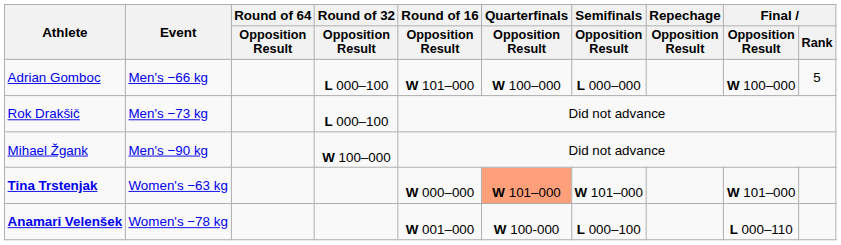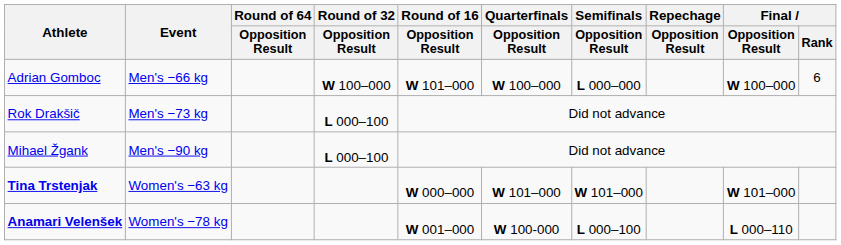 <table class="wikitable" style="font-size:90%">
 <tr>
 <th rowspan=2>Athlete</th>
 <th rowspan=2>Event</th>
 <th>Round of 64</th>
 <th>Round of 32</th>
 <th>Round of 16</th>
 <th>Quarterfinals</th>
 <th>Semifinals</th>
 <th>Repechage</th>
 <th colspan=2>Final / </th>
 </tr>
 <tr style="font-size:95%">
 <th>Opposition<br>Result</th>
 <th>Opposition<br>Result</th>
 <th>Opposition<br>Result</th>
 <th>Opposition<br>Result</th>
 <th>Opposition<br>Result</th>
 <th>Opposition<br>Result</th>
 <th>Opposition<br>Result</th>
 <th>Rank</th>
 </tr>
 <tr align=center>
 <td align=left><a href='#'>Adrian Gomboc</a></td>
 <td align=left><a href='#'>Men's −66 kg</a></td>
 <td></td>
-<td><br><strong>L</strong> 000–100</td>
+<td><br><strong>W</strong> 100–000</td>
 <td><br><strong>W</strong> 101–000</td>
 <td><br><strong>W</strong> 100–000</td>
 <td><br><strong>L</strong> 000–000 </td>
 <td></td>
 <td><br><strong>W</strong> 100–000</td>
-<td>5</td>
+<td>6</td>
 </tr>
 <tr align=center>
 <td align=left><a href='#'>Rok Drakšič</a></td>
 <td align=left><a href='#'>Men's −73 kg</a></td>
 <td></td>
 <td><br><strong>L</strong> 000–100</td>
 <td colspan=6>Did not advance</td>
 </tr>
 <tr align=center>
 <td align=left><a href='#'>Mihael Žgank</a></td>
 <td align=left><a href='#'>Men's −90 kg</a></td>
 <td></td>
-<td><br><strong>W</strong> 100–000</td>
+<td><br><strong>L</strong> 000–100</td>
 <td colspan=6>Did not advance</td>
 </tr>
 <tr align=center>
 <td align=left><strong><a href='#'>Tina Trstenjak</a></strong></td>
 <td align=left><a href='#'>Women's −63 kg</a></td>
 <td></td>
 <td></td>
 <td><br><strong>W</strong> 000–000 </td>
-<td style="background: lightsalmon;"><br><strong>W</strong> 101–000</td>
+<td><br><strong>W</strong> 101–000</td>
 <td><br><strong>W</strong> 101–000</td>
 <td></td>
 <td><br><strong>W</strong> 101–000</td>
 <td></td>
 </tr>
 <tr align=center>
 <td align=left><strong><a href='#'>Anamari Velenšek</a></strong></td>
 <td align=left><a href='#'>Women's −78 kg</a></td>
 <td></td>
 <td></td>
 <td><br><strong>W</strong> 001–000</td>
 <td><br><strong>W</strong> 100-000</td>
 <td><br><strong>L</strong> 000–100</td>
 <td></td>
 <td><br><strong>L</strong> 000–110</td>
 <td></td>
 </tr>
 </table>
